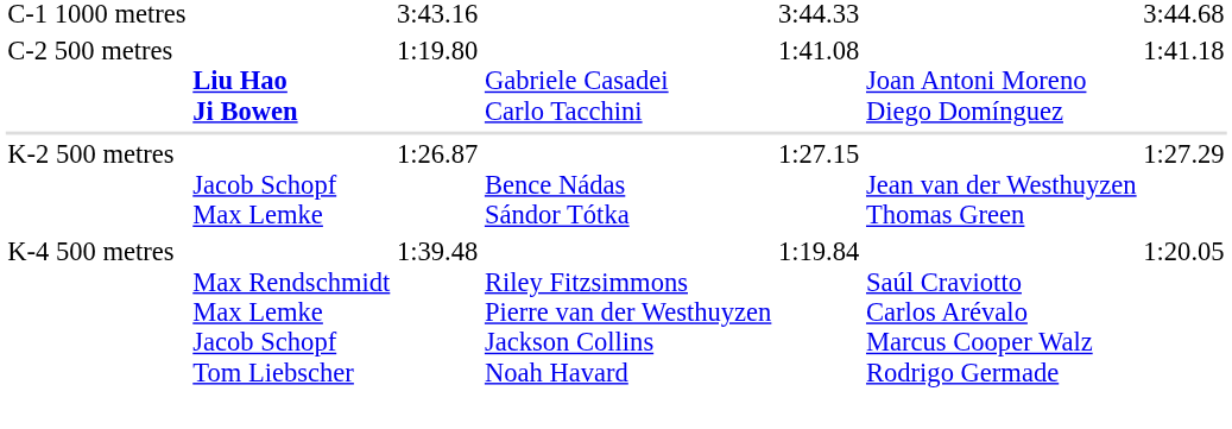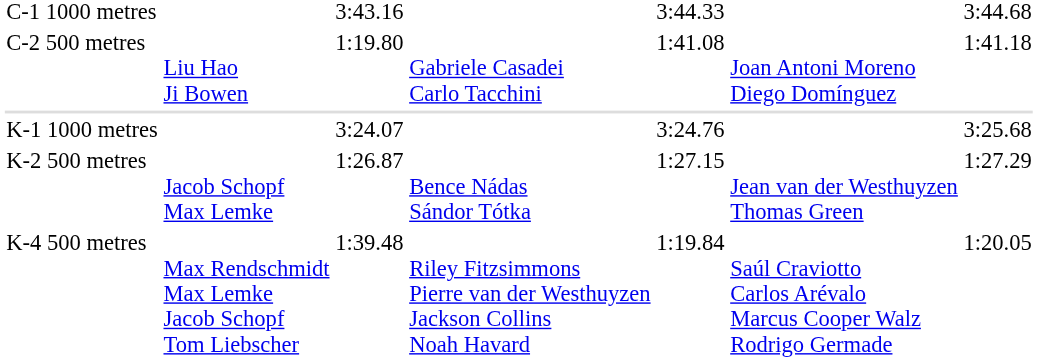 <table>
 <tr>
 <td>C-1 1000 metres<br></td>
 <td></td>
 <td>3:43.16</td>
 <td></td>
 <td>3:44.33</td>
 <td></td>
 <td>3:44.68</td>
 </tr>
 <tr valign=top>
 <td>C-2 500 metres<br></td>
-<td><strong><br><a href='#'>Liu Hao</a><br><a href='#'>Ji Bowen</a></strong></td>
+<td><br><a href='#'>Liu Hao</a><br><a href='#'>Ji Bowen</a></td>
 <td>1:19.80</td>
 <td><br><a href='#'>Gabriele Casadei</a><br><a href='#'>Carlo Tacchini</a></td>
 <td>1:41.08</td>
 <td><br><a href='#'>Joan Antoni Moreno</a><br><a href='#'>Diego Domínguez</a></td>
 <td>1:41.18</td>
 </tr>
 <tr bgcolor=#DDDDDD>
 <td colspan=7></td>
+</tr>
+<tr>
+<td>K-1 1000 metres<br></td>
+<td></td>
+<td>3:24.07</td>
+<td></td>
+<td>3:24.76</td>
+<td></td>
+<td>3:25.68</td>
 </tr>
 <tr valign=top>
 <td>K-2 500 metres<br></td>
 <td><br><a href='#'>Jacob Schopf</a><br><a href='#'>Max Lemke</a></td>
 <td>1:26.87</td>
 <td><br><a href='#'>Bence Nádas</a><br><a href='#'>Sándor Tótka</a></td>
 <td>1:27.15</td>
 <td><br><a href='#'>Jean van der Westhuyzen</a><br><a href='#'>Thomas Green</a></td>
 <td>1:27.29</td>
 </tr>
 <tr valign=top>
 <td>K-4 500 metres<br></td>
 <td><br><a href='#'>Max Rendschmidt</a><br><a href='#'>Max Lemke</a><br><a href='#'>Jacob Schopf</a><br><a href='#'>Tom Liebscher</a></td>
 <td>1:39.48</td>
 <td><br><a href='#'>Riley Fitzsimmons</a><br><a href='#'>Pierre van der Westhuyzen</a><br><a href='#'>Jackson Collins</a><br><a href='#'>Noah Havard</a></td>
 <td>1:19.84</td>
 <td><br><a href='#'>Saúl Craviotto</a><br><a href='#'>Carlos Arévalo</a><br><a href='#'>Marcus Cooper Walz</a><br><a href='#'>Rodrigo Germade</a></td>
 <td>1:20.05</td>
 </tr>
 </table>
